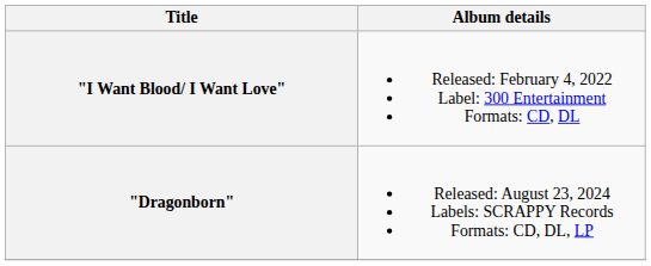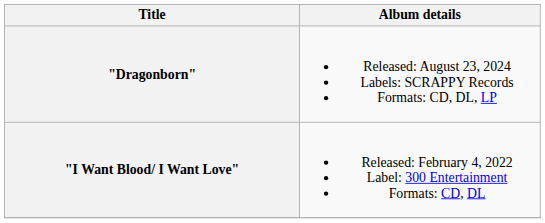 <table class="wikitable plainrowheaders" style="text-align:center;">
 <tr>
 <th rowspan="1" scope="col" style="width:21em;">Title</th>
 <th rowspan="1" scope="col" style="width:17em;">Album details</th>
 </tr>
 <tr>
+<th scope="row">"Dragonborn"</th>
+<td><br><ul><li>Released: August 23, 2024</li><li>Labels: SCRAPPY Records</li><li>Formats: CD, DL, <a href='#'>LP</a></li></ul></td>
+</tr>
+<tr>
 <th scope="row">"I Want Blood/ I Want Love"</th>
 <td><br><ul><li>Released: February 4, 2022</li><li>Label: <a href='#'>300 Entertainment</a></li><li>Formats: <a href='#'>CD</a>, <a href='#'>DL</a></li></ul></td>
 </tr>
 <tr>
-<th scope="row">"Dragonborn"</th>
-<td><br><ul><li>Released: August 23, 2024</li><li>Labels: SCRAPPY Records</li><li>Formats: CD, DL, <a href='#'>LP</a></li></ul></td>
-</tr>
-<tr>
 </tr>
 </table>
